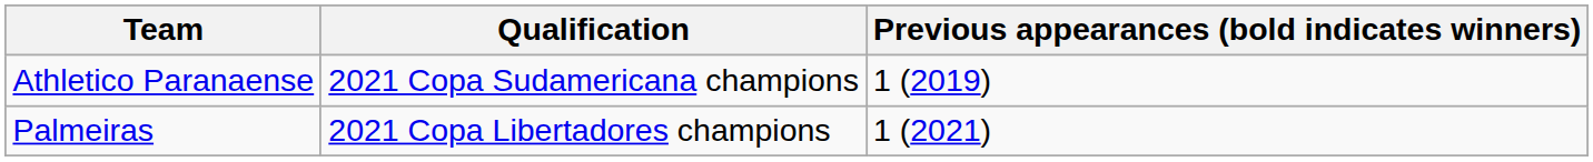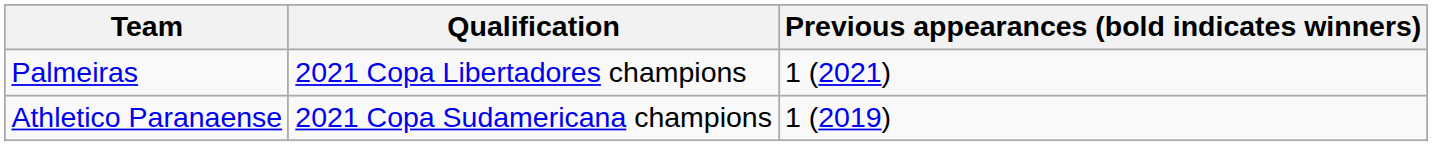 <table class="wikitable">
 <tr>
 <th>Team</th>
 <th>Qualification</th>
 <th>Previous appearances (bold indicates winners)</th>
 </tr>
 <tr>
+<td> <a href='#'>Palmeiras</a></td>
+<td><a href='#'>2021 Copa Libertadores</a> champions</td>
+<td>1 (<a href='#'>2021</a>)</td>
+</tr>
+<tr>
 <td> <a href='#'>Athletico Paranaense</a></td>
 <td><a href='#'>2021 Copa Sudamericana</a> champions</td>
 <td>1 (<a href='#'>2019</a>)</td>
 </tr>
-<tr>
-<td> <a href='#'>Palmeiras</a></td>
-<td><a href='#'>2021 Copa Libertadores</a> champions</td>
-<td>1 (<a href='#'>2021</a>)</td>
-</tr>
 </table>
